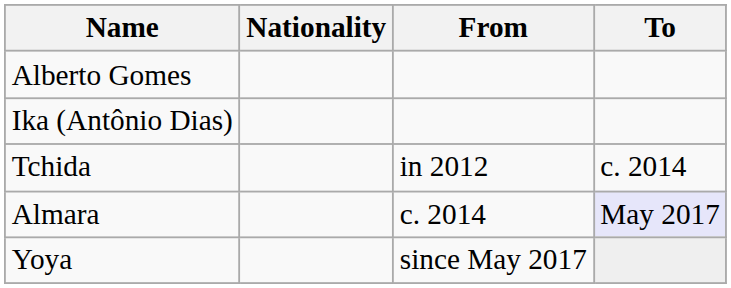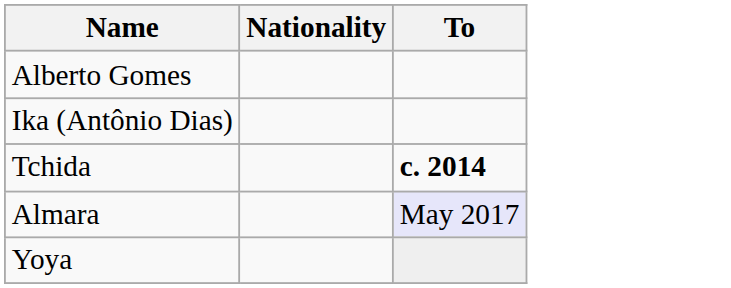 <table class="wikitable sortable">
 <tr>
 <th>Name</th>
 <th>Nationality</th>
-<th>From</th>
 <th class="unsortable">To</th>
 </tr>
 <tr>
 <td>Alberto Gomes</td>
-<td></td>
 <td></td>
 <td></td>
 </tr>
 <tr>
 <td>Ika (Antônio Dias)</td>
 <td></td>
 <td></td>
-<td></td>
 </tr>
 <tr>
 <td>Tchida</td>
 <td></td>
-<td>in 2012</td>
-<td>c. 2014</td>
+<td><strong>c. 2014</strong></td>
 </tr>
 <tr>
 <td>Almara</td>
 <td></td>
-<td>c. 2014</td>
 <td style="background: lavender;">May 2017</td>
 </tr>
 <tr>
 <td>Yoya</td>
 <td></td>
-<td>since May 2017</td>
 <td bgcolor=EFEFEF></td>
 </tr>
 </table>
